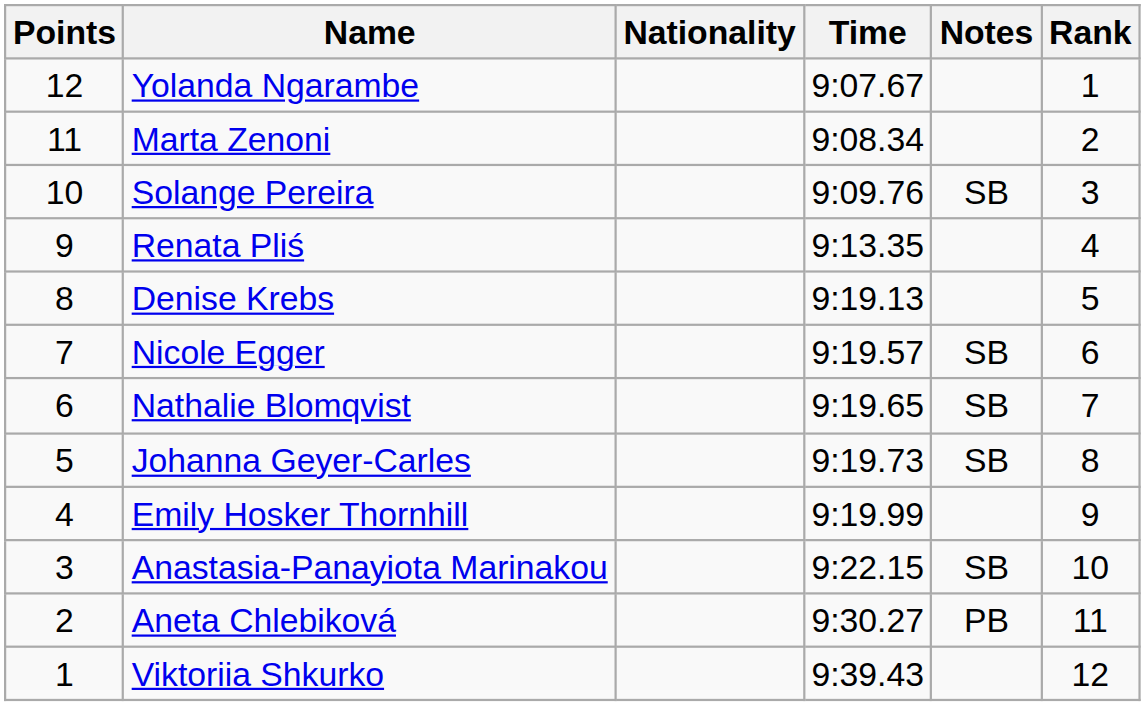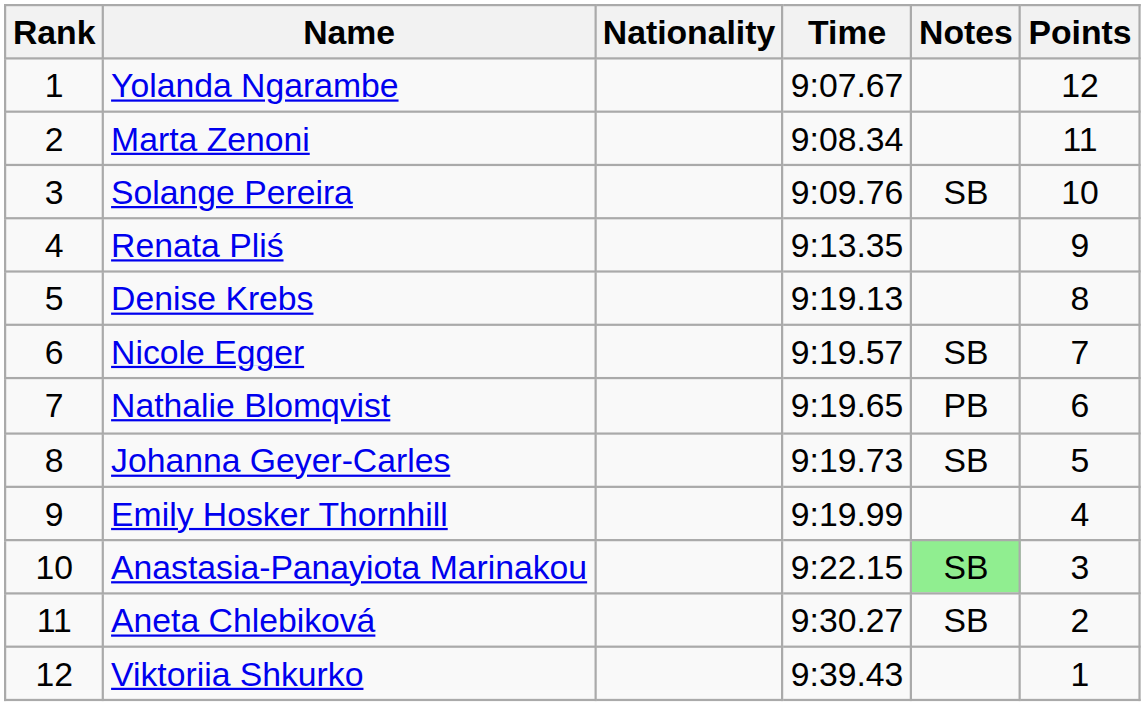 <table class="wikitable sortable" style="text-align:center; font-size:95%">
 <tr>
-<th>Points</th>
+<th>Rank</th>
 <th>Name</th>
 <th>Nationality</th>
 <th>Time</th>
 <th>Notes</th>
-<th>Rank</th>
+<th>Points</th>
 </tr>
 <tr>
-<td>12</td>
+<td>1</td>
 <td align=left><a href='#'>Yolanda Ngarambe</a></td>
 <td align=left></td>
 <td>9:07.67</td>
 <td></td>
-<td>1</td>
+<td>12</td>
 </tr>
 <tr>
-<td>11</td>
+<td>2</td>
 <td align=left><a href='#'>Marta Zenoni</a></td>
 <td align=left></td>
 <td>9:08.34</td>
 <td></td>
-<td>2</td>
+<td>11</td>
 </tr>
 <tr>
-<td>10</td>
+<td>3</td>
 <td align=left><a href='#'>Solange Pereira</a></td>
 <td align=left></td>
 <td>9:09.76</td>
 <td>SB</td>
-<td>3</td>
+<td>10</td>
 </tr>
 <tr>
-<td>9</td>
+<td>4</td>
 <td align=left><a href='#'>Renata Pliś</a></td>
 <td align=left></td>
 <td>9:13.35</td>
 <td></td>
-<td>4</td>
+<td>9</td>
 </tr>
 <tr>
-<td>8</td>
+<td>5</td>
 <td align=left><a href='#'>Denise Krebs</a></td>
 <td align=left></td>
 <td>9:19.13</td>
 <td></td>
-<td>5</td>
+<td>8</td>
 </tr>
 <tr>
-<td>7</td>
+<td>6</td>
 <td align=left><a href='#'>Nicole Egger</a></td>
 <td align=left></td>
 <td>9:19.57</td>
 <td>SB</td>
+<td>7</td>
+</tr>
+<tr>
+<td>7</td>
+<td align=left><a href='#'>Nathalie Blomqvist</a></td>
+<td align=left></td>
+<td>9:19.65</td>
+<td>PB</td>
 <td>6</td>
 </tr>
 <tr>
-<td>6</td>
-<td align=left><a href='#'>Nathalie Blomqvist</a></td>
-<td align=left></td>
-<td>9:19.65</td>
-<td>SB</td>
-<td>7</td>
-</tr>
-<tr>
-<td>5</td>
+<td>8</td>
 <td align=left><a href='#'>Johanna Geyer-Carles</a></td>
 <td align=left></td>
 <td>9:19.73</td>
 <td>SB</td>
-<td>8</td>
+<td>5</td>
 </tr>
 <tr>
-<td>4</td>
+<td>9</td>
 <td align=left><a href='#'>Emily Hosker Thornhill</a></td>
 <td align=left></td>
 <td>9:19.99</td>
 <td></td>
-<td>9</td>
+<td>4</td>
 </tr>
 <tr>
-<td>3</td>
+<td>10</td>
 <td align=left><a href='#'>Anastasia-Panayiota Marinakou</a></td>
 <td align=left></td>
 <td>9:22.15</td>
-<td>SB</td>
-<td>10</td>
+<td style="background: lightgreen;">SB</td>
+<td>3</td>
 </tr>
 <tr>
-<td>2</td>
+<td>11</td>
 <td align=left><a href='#'>Aneta Chlebiková</a></td>
 <td align=left></td>
 <td>9:30.27</td>
-<td>PB</td>
-<td>11</td>
+<td>SB</td>
+<td>2</td>
 </tr>
 <tr>
-<td>1</td>
+<td>12</td>
 <td align=left><a href='#'>Viktoriia Shkurko</a></td>
 <td align=left></td>
 <td>9:39.43</td>
 <td></td>
-<td>12</td>
+<td>1</td>
 </tr>
 </table>
